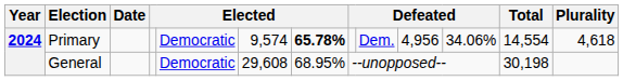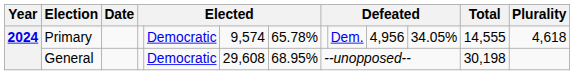 <table class=wikitable>
 <tr>
 <th>Year</th>
 <th>Election</th>
 <th>Date</th>
 <th ! colspan="4">Elected</th>
 <th ! colspan="4">Defeated</th>
 <th>Total</th>
 <th>Plurality</th>
 </tr>
 <tr>
 <th rowspan="2" valign="top"><a href='#'>2024</a></th>
 <td valign="top">Primary</td>
 <td valign="top"></td>
 <td valign="top"></td>
 <td valign="top" ><a href='#'>Democratic</a></td>
 <td valign="top" align="right">9,574</td>
-<td valign="top" align="right"><strong>65.78%</strong></td>
+<td valign="top" align="right">65.78%</td>
 <td valign="top"></td>
 <td valign="top" ><a href='#'>Dem.</a></td>
 <td valign="top" align="right">4,956</td>
-<td valign="top" align="right">34.06%</td>
-<td valign="top" align="right">14,554</td>
+<td valign="top" align="right">34.05%</td>
+<td valign="top" align="right">14,555</td>
 <td valign="top" align="right">4,618</td>
 </tr>
 <tr>
 <td valign="top">General</td>
 <td valign="top"></td>
 <td valign="top"></td>
 <td valign="top" ><a href='#'>Democratic</a></td>
 <td valign="top" align="right">29,608</td>
 <td valign="top" align="right">68.95%</td>
 <td valign="top" colspan="4"><em>--unopposed--</em></td>
 <td valign="top" align="right">30,198</td>
 </tr>
 </table>
